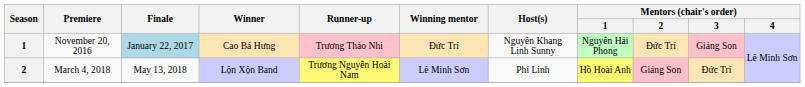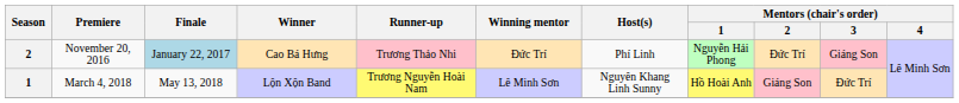 <table class="wikitable" style="text-align:center; font-size:95%; line-height:16px;" width="100%">
 <tr>
 <th rowspan="2" scope="col" width="02%">Season</th>
 <th rowspan="2" scope="col" width="07%">Premiere</th>
 <th rowspan="2" scope="col" width="07%">Finale</th>
 <th rowspan="2" scope="col" width="09%">Winner</th>
 <th rowspan="2" scope="col" width="09%">Runner-up</th>
 <th rowspan="2" scope="col" width="08%">Winning mentor</th>
 <th rowspan="2" scope="col" width="08%">Host(s)</th>
 <th colspan="4" scope="col" width="20%">Mentors (chair's order)</th>
 </tr>
 <tr>
 <th width="05%">1</th>
 <th width="05%">2</th>
 <th width="05%">3</th>
 <th width="05%">4</th>
 </tr>
 <tr>
-<th scope="row">1</th>
+<th scope="row">2</th>
 <td>November 20, 2016</td>
 <td style="background: lightblue;">January 22, 2017</td>
 <td style="background:#ffe5b4;">Cao Bá Hưng</td>
 <td style="background:pink;">Trương Thảo Nhi</td>
 <td style="background:#ffe5b4;">Đức Trí</td>
-<td>Nguyên Khang<br>Linh Sunny</td>
+<td>Phí Linh</td>
 <td style="background:#BFFFC0;">Nguyễn Hải Phong</td>
 <td style="background:#ffe5b4;">Đức Trí</td>
 <td style="background:pink;">Giáng Son</td>
 <td rowspan="2" style="background:#ccf;">Lê Minh Sơn</td>
 </tr>
 <tr>
-<th scope="row">2</th>
+<th scope="row">1</th>
 <td>March 4, 2018</td>
 <td>May 13, 2018</td>
 <td style="background:#ccf;">Lộn Xộn Band</td>
 <td style="background:#fffa73;">Trương Nguyễn Hoài Nam</td>
 <td style="background:#ccf;">Lê Minh Sơn</td>
-<td>Phí Linh</td>
+<td>Nguyên Khang<br>Linh Sunny</td>
 <td style="background:#fffa73;">Hồ Hoài Anh</td>
 <td style="background:pink;">Giáng Son</td>
 <td style="background:#ffe5b4;">Đức Trí</td>
 </tr>
 <tr>
 </tr>
 </table>
